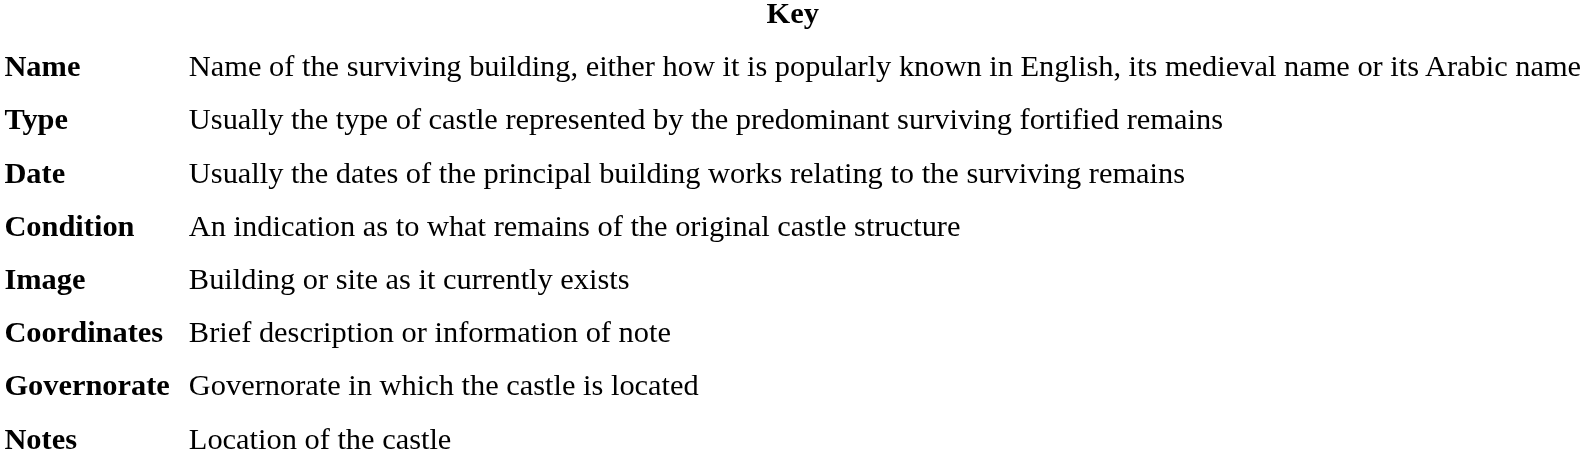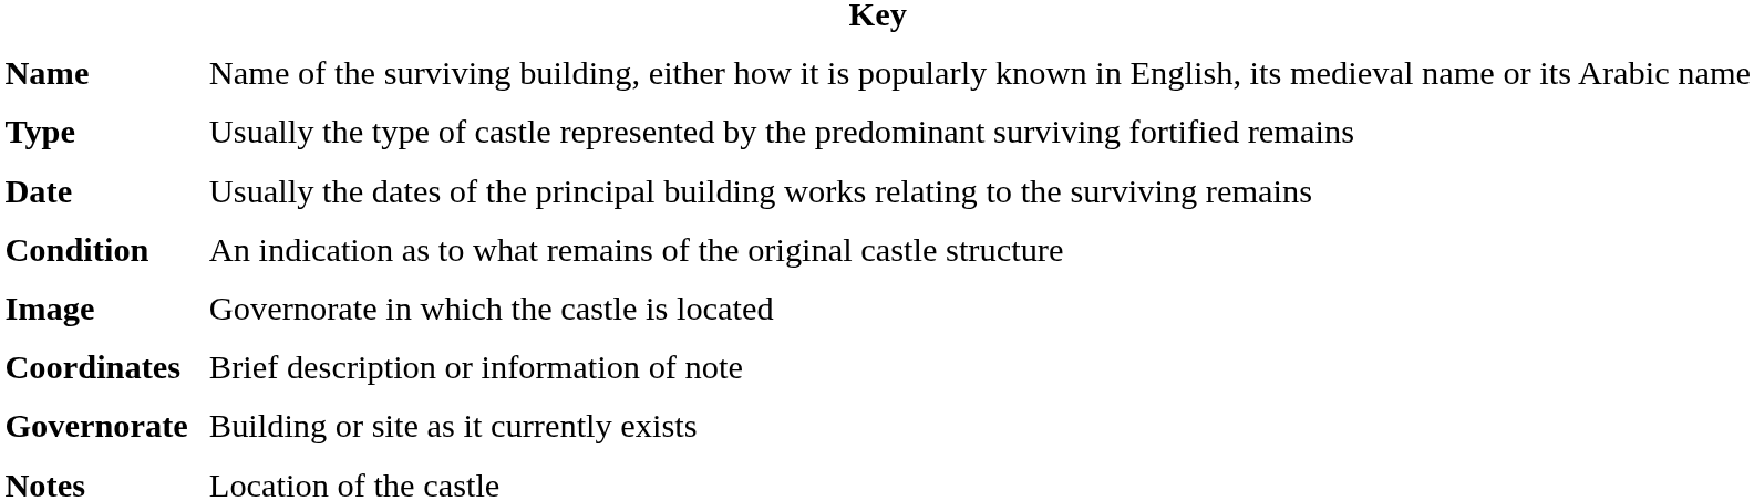 <table class="toccolours" cellpadding="4">
 <tr>
 <td colspan="2" style="text-align: center;"><strong>Key</strong></td>
 </tr>
 <tr>
 <td><strong>Name</strong></td>
 <td>Name of the surviving building, either how it is popularly known in English, its medieval name or its Arabic name</td>
 </tr>
 <tr>
 <td><strong>Type</strong></td>
 <td>Usually the type of castle represented by the predominant surviving fortified remains</td>
 </tr>
 <tr>
 <td><strong>Date</strong></td>
 <td>Usually the dates of the principal building works relating to the surviving remains</td>
 </tr>
 <tr>
 <td><strong>Condition</strong></td>
 <td>An indication as to what remains of the original castle structure</td>
 </tr>
 <tr>
 <td><strong>Image</strong></td>
-<td>Building or site as it currently exists</td>
+<td>Governorate in which the castle is located</td>
 </tr>
 <tr>
 <td><strong>Coordinates</strong></td>
 <td>Brief description or information of note</td>
 </tr>
 <tr>
 <td><strong>Governorate</strong></td>
-<td>Governorate in which the castle is located</td>
+<td>Building or site as it currently exists</td>
 </tr>
 <tr>
 <td><strong>Notes</strong></td>
 <td>Location of the castle</td>
 </tr>
 </table>
